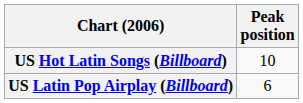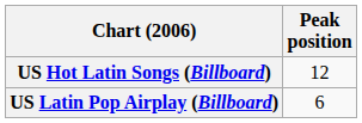 <table class="wikitable sortable plainrowheaders" style="text-align:center">
 <tr>
 <th align="left">Chart (2006)</th>
 <th align="left">Peak<br>position</th>
 </tr>
 <tr>
 <th scope="row">US <a href='#'>Hot Latin Songs</a> (<a href='#'><em>Billboard</em></a>)</th>
-<td align="center">10</td>
+<td align="center">12</td>
 </tr>
 <tr>
 <th scope="row">US <a href='#'>Latin Pop Airplay</a> (<a href='#'><em>Billboard</em></a>)</th>
 <td align="center">6</td>
 </tr>
 <tr>
 </tr>
 </table>
